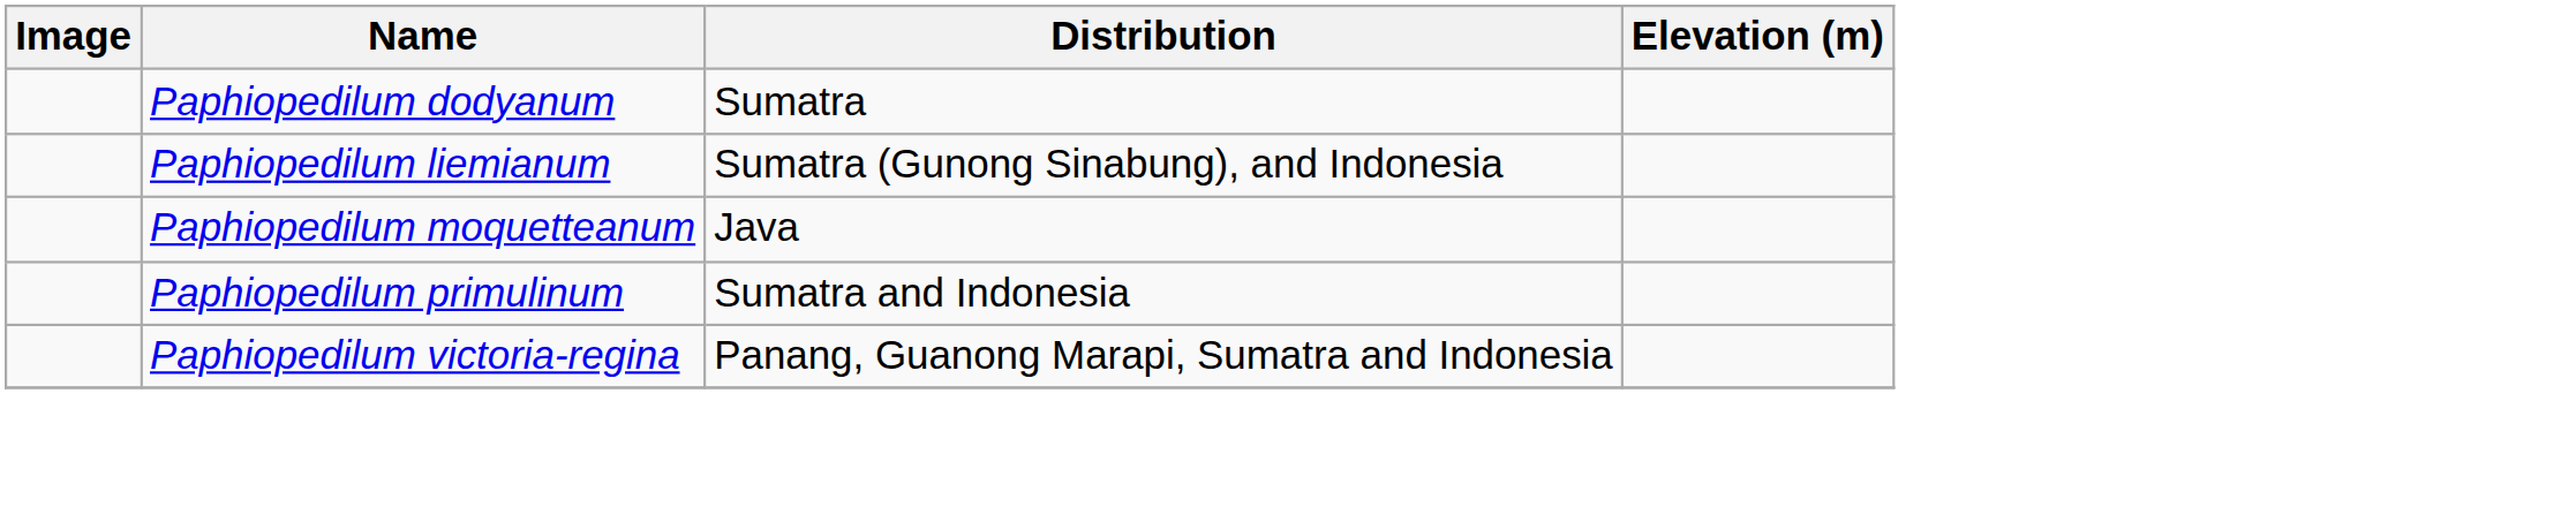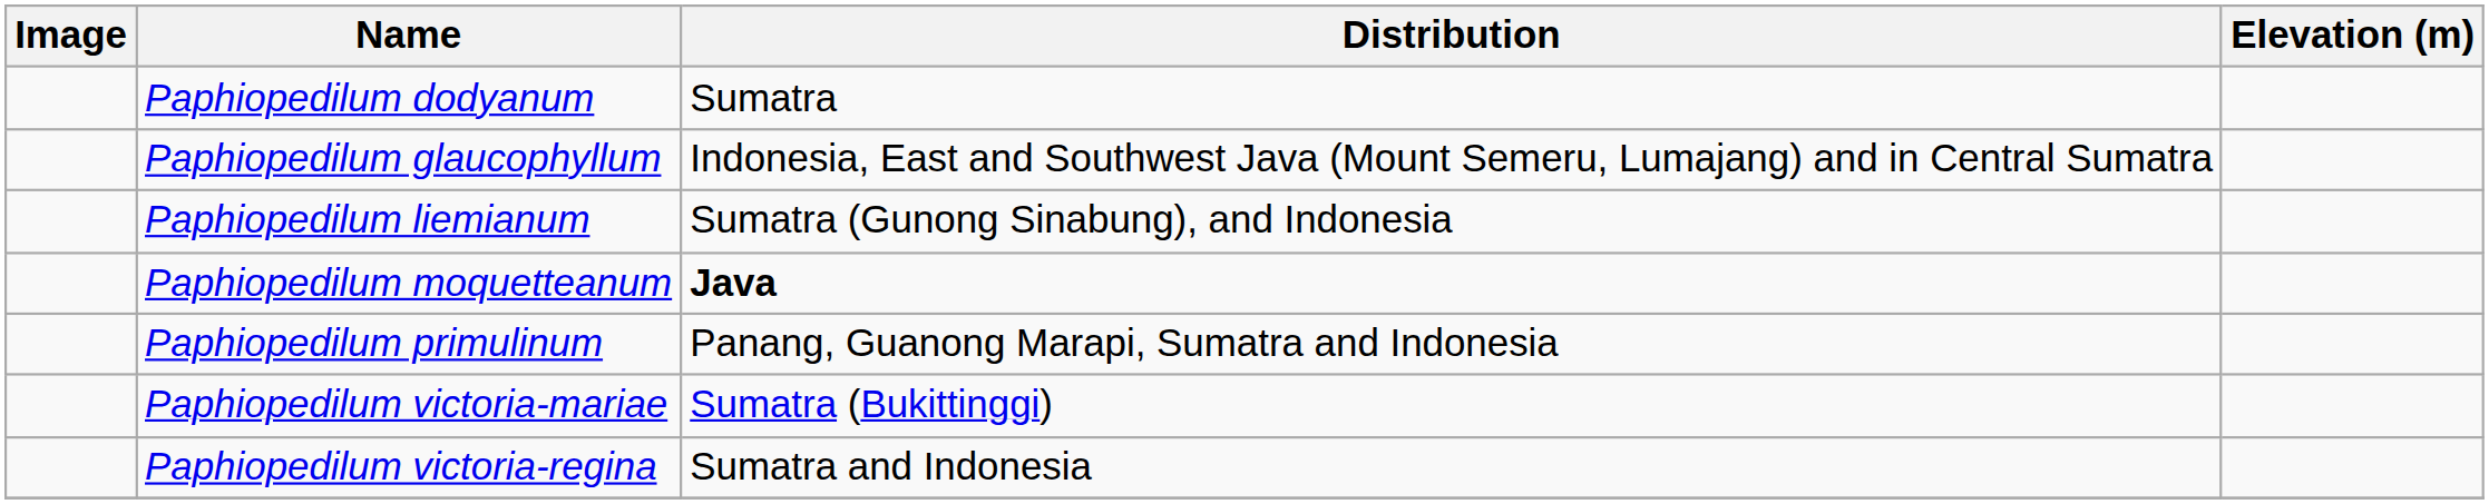 <table class="wikitable collapsible">
 <tr>
 <th>Image</th>
 <th>Name</th>
 <th>Distribution</th>
 <th>Elevation (m)</th>
 </tr>
 <tr>
 <td></td>
 <td><em><a href='#'>Paphiopedilum dodyanum</a></em> </td>
 <td>Sumatra</td>
 <td></td>
 </tr>
 <tr>
 <td></td>
+<td><em><a href='#'>Paphiopedilum glaucophyllum</a></em> </td>
+<td>Indonesia, East and Southwest Java (Mount Semeru, Lumajang) and in Central Sumatra</td>
+<td></td>
+</tr>
+<tr>
+<td></td>
 <td><em><a href='#'>Paphiopedilum liemianum </a></em> </td>
 <td>Sumatra (Gunong Sinabung), and Indonesia</td>
 <td></td>
 </tr>
 <tr>
 <td></td>
 <td><em><a href='#'>Paphiopedilum moquetteanum</a></em> </td>
-<td>Java</td>
+<td><strong>Java</strong></td>
 <td></td>
 </tr>
 <tr>
 <td></td>
 <td><em><a href='#'>Paphiopedilum primulinum</a></em> </td>
-<td>Sumatra and Indonesia</td>
+<td>Panang, Guanong Marapi, Sumatra and Indonesia</td>
+<td></td>
+</tr>
+<tr>
+<td></td>
+<td><em><a href='#'>Paphiopedilum victoria-mariae </a></em> </td>
+<td><a href='#'>Sumatra</a> (<a href='#'>Bukittinggi</a>)</td>
 <td></td>
 </tr>
 <tr>
 <td></td>
 <td><em><a href='#'>Paphiopedilum victoria-regina </a></em> </td>
-<td>Panang, Guanong Marapi, Sumatra and Indonesia</td>
+<td>Sumatra and Indonesia</td>
 <td></td>
 </tr>
 <tr>
 </tr>
 </table>
